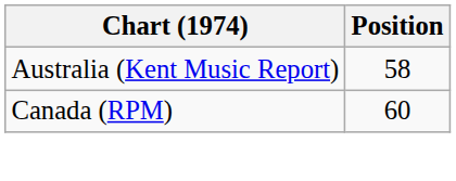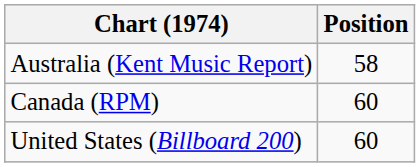 <table class="wikitable sortable plainrowheaders">
 <tr>
 <th scope="col">Chart (1974)</th>
 <th scope="col">Position</th>
 </tr>
 <tr>
 <td>Australia (<a href='#'>Kent Music Report</a>)</td>
 <td style="text-align:center;">58</td>
 </tr>
 <tr>
 <td>Canada (<a href='#'>RPM</a>)</td>
 <td style="text-align:center;">60</td>
 </tr>
+<tr>
+<td>United States (<em><a href='#'>Billboard 200</a></em>)</td>
+<td style="text-align:center;">60</td>
+</tr>
 </table>
